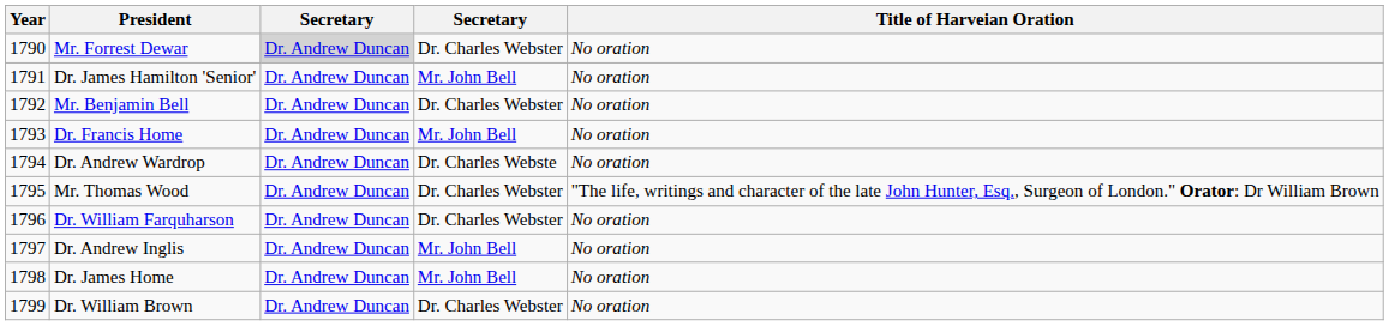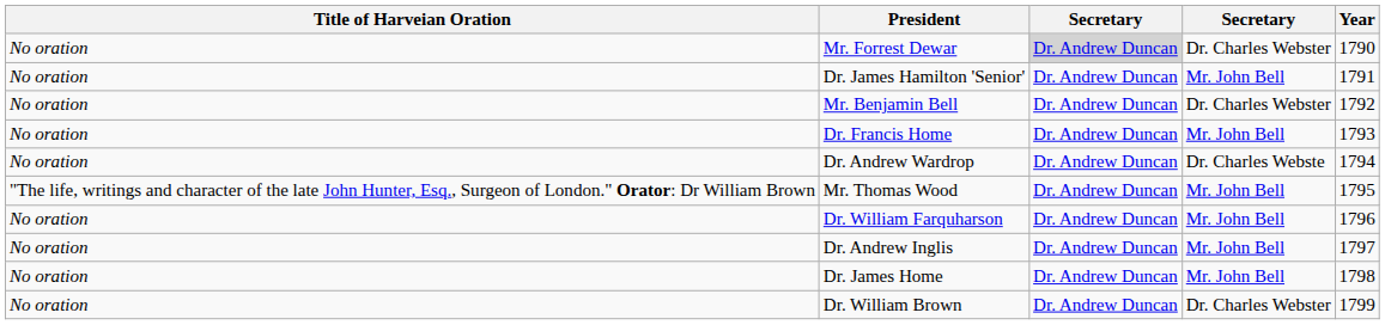 <table class="wikitable">
 <tr>
-<th>Year</th>
+<th>Title of Harveian Oration</th>
 <th>President</th>
 <th>Secretary</th>
 <th>Secretary</th>
-<th>Title of Harveian Oration</th>
+<th>Year</th>
 </tr>
 <tr>
-<td>1790</td>
+<td><em>No oration</em></td>
 <td><a href='#'>Mr. Forrest Dewar</a></td>
 <td style="background: lightgrey;"><a href='#'>Dr. Andrew Duncan</a></td>
 <td>Dr. Charles Webster</td>
-<td><em>No oration</em></td>
+<td>1790</td>
 </tr>
 <tr>
-<td>1791</td>
+<td><em>No oration</em></td>
 <td>Dr. James Hamilton 'Senior' </td>
 <td><a href='#'>Dr. Andrew Duncan</a></td>
 <td><a href='#'>Mr. John Bell</a></td>
-<td><em>No oration</em></td>
+<td>1791</td>
 </tr>
 <tr>
-<td>1792</td>
+<td><em>No oration</em></td>
 <td><a href='#'>Mr. Benjamin Bell</a></td>
 <td><a href='#'>Dr. Andrew Duncan</a></td>
 <td>Dr. Charles Webster</td>
-<td><em>No oration</em></td>
+<td>1792</td>
 </tr>
 <tr>
-<td>1793</td>
+<td><em>No oration</em></td>
 <td><a href='#'>Dr. Francis Home</a></td>
 <td><a href='#'>Dr. Andrew Duncan</a></td>
 <td><a href='#'>Mr. John Bell</a></td>
-<td><em>No oration</em></td>
+<td>1793</td>
 </tr>
 <tr>
-<td>1794</td>
+<td><em>No oration</em></td>
 <td>Dr. Andrew Wardrop</td>
 <td><a href='#'>Dr. Andrew Duncan</a></td>
 <td>Dr. Charles Webste</td>
-<td><em>No oration</em></td>
+<td>1794</td>
 </tr>
 <tr>
-<td>1795</td>
+<td>"The life, writings and character of the late <a href='#'>John Hunter, Esq.</a>, Surgeon of London." <strong>Orator</strong>: Dr William Brown</td>
 <td>Mr. Thomas Wood</td>
 <td><a href='#'>Dr. Andrew Duncan</a></td>
-<td>Dr. Charles Webster</td>
-<td>"The life, writings and character of the late <a href='#'>John Hunter, Esq.</a>, Surgeon of London." <strong>Orator</strong>: Dr William Brown</td>
+<td><a href='#'>Mr. John Bell</a></td>
+<td>1795</td>
 </tr>
 <tr>
-<td>1796</td>
+<td><em>No oration</em></td>
 <td><a href='#'>Dr. William Farquharson</a></td>
 <td><a href='#'>Dr. Andrew Duncan</a></td>
-<td>Dr. Charles Webster</td>
-<td><em>No oration</em></td>
+<td><a href='#'>Mr. John Bell</a></td>
+<td>1796</td>
 </tr>
 <tr>
-<td>1797</td>
+<td><em>No oration</em></td>
 <td>Dr. Andrew Inglis</td>
 <td><a href='#'>Dr. Andrew Duncan</a></td>
 <td><a href='#'>Mr. John Bell</a></td>
-<td><em>No oration</em></td>
+<td>1797</td>
 </tr>
 <tr>
-<td>1798</td>
+<td><em>No oration</em></td>
 <td>Dr. James Home</td>
 <td><a href='#'>Dr. Andrew Duncan</a></td>
 <td><a href='#'>Mr. John Bell</a></td>
-<td><em>No oration</em></td>
+<td>1798</td>
 </tr>
 <tr>
-<td>1799</td>
+<td><em>No oration</em></td>
 <td>Dr. William Brown</td>
 <td><a href='#'>Dr. Andrew Duncan</a></td>
 <td>Dr. Charles Webster</td>
-<td><em>No oration</em></td>
+<td>1799</td>
 </tr>
 </table>
